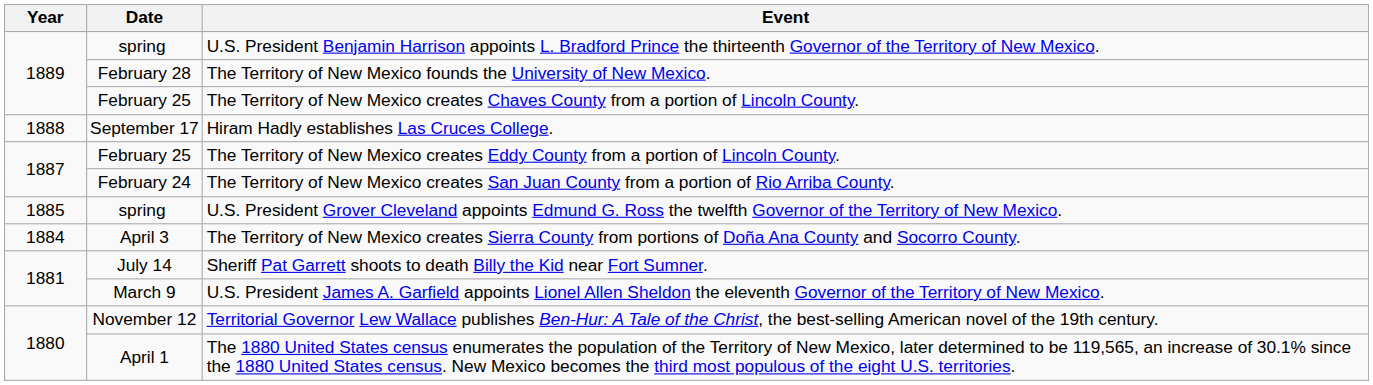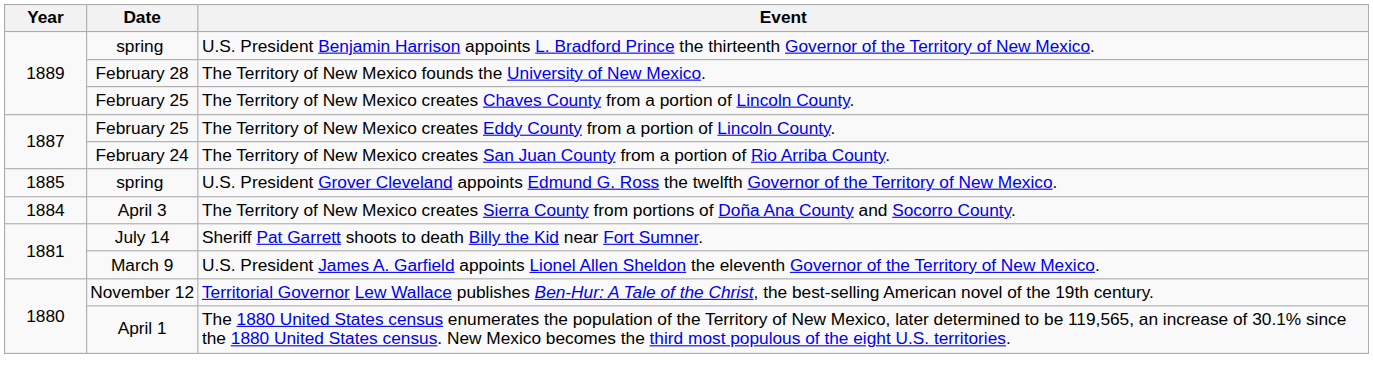 <table class="wikitable" style="width:100%;">
 <tr>
 <th style="width:6%">Year</th>
 <th style="width:8%">Date</th>
 <th style="width:86%">Event</th>
 </tr>
 <tr>
 <td align=center rowspan=3>1889</td>
 <td align=center>spring </td>
 <td>U.S. President <a href='#'>Benjamin Harrison</a> appoints <a href='#'>L. Bradford Prince</a> the thirteenth <a href='#'>Governor of the Territory of New Mexico</a>.</td>
 </tr>
 <tr>
 <td align=center>February 28</td>
 <td>The Territory of New Mexico founds the <a href='#'>University of New Mexico</a>.</td>
 </tr>
 <tr>
 <td align=center>February 25</td>
 <td>The Territory of New Mexico creates <a href='#'>Chaves County</a> from a portion of <a href='#'>Lincoln County</a>.</td>
-</tr>
-<tr>
-<td align=center rowspan=1>1888</td>
-<td align=center>September 17</td>
-<td>Hiram Hadly establishes <a href='#'>Las Cruces College</a>.</td>
 </tr>
 <tr>
 <td align=center rowspan=2>1887</td>
 <td align=center>February 25</td>
 <td>The Territory of New Mexico creates <a href='#'>Eddy County</a> from a portion of <a href='#'>Lincoln County</a>.</td>
 </tr>
 <tr>
 <td align=center>February 24</td>
 <td>The Territory of New Mexico creates <a href='#'>San Juan County</a> from a portion of <a href='#'>Rio Arriba County</a>.</td>
 </tr>
 <tr>
 <td align=center rowspan=1>1885</td>
 <td align=center>spring </td>
 <td>U.S. President <a href='#'>Grover Cleveland</a> appoints <a href='#'>Edmund G. Ross</a> the twelfth <a href='#'>Governor of the Territory of New Mexico</a>.</td>
 </tr>
 <tr>
 <td align=center rowspan=1>1884</td>
 <td align=center>April 3</td>
 <td>The Territory of New Mexico creates <a href='#'>Sierra County</a> from portions of <a href='#'>Doña Ana County</a> and <a href='#'>Socorro County</a>.</td>
 </tr>
 <tr>
 <td align=center rowspan=2>1881</td>
 <td align=center>July 14</td>
 <td>Sheriff <a href='#'>Pat Garrett</a> shoots to death <a href='#'>Billy the Kid</a> near <a href='#'>Fort Sumner</a>.</td>
 </tr>
 <tr>
 <td align=center>March 9</td>
 <td>U.S. President <a href='#'>James A. Garfield</a> appoints <a href='#'>Lionel Allen Sheldon</a> the eleventh <a href='#'>Governor of the Territory of New Mexico</a>.</td>
 </tr>
 <tr>
 <td align=center rowspan=2>1880</td>
 <td align=center>November 12</td>
 <td><a href='#'>Territorial Governor</a> <a href='#'>Lew Wallace</a> publishes <em><a href='#'>Ben-Hur: A Tale of the Christ</a></em>, the best-selling American novel of the 19th century.</td>
 </tr>
 <tr>
 <td align=center>April 1</td>
 <td>The <a href='#'>1880 United States census</a> enumerates the population of the Territory of New Mexico, later determined to be 119,565, an increase of 30.1% since the <a href='#'>1880 United States census</a>. New Mexico becomes the <a href='#'>third most populous of the eight U.S. territories</a>.</td>
 </tr>
 </table>
